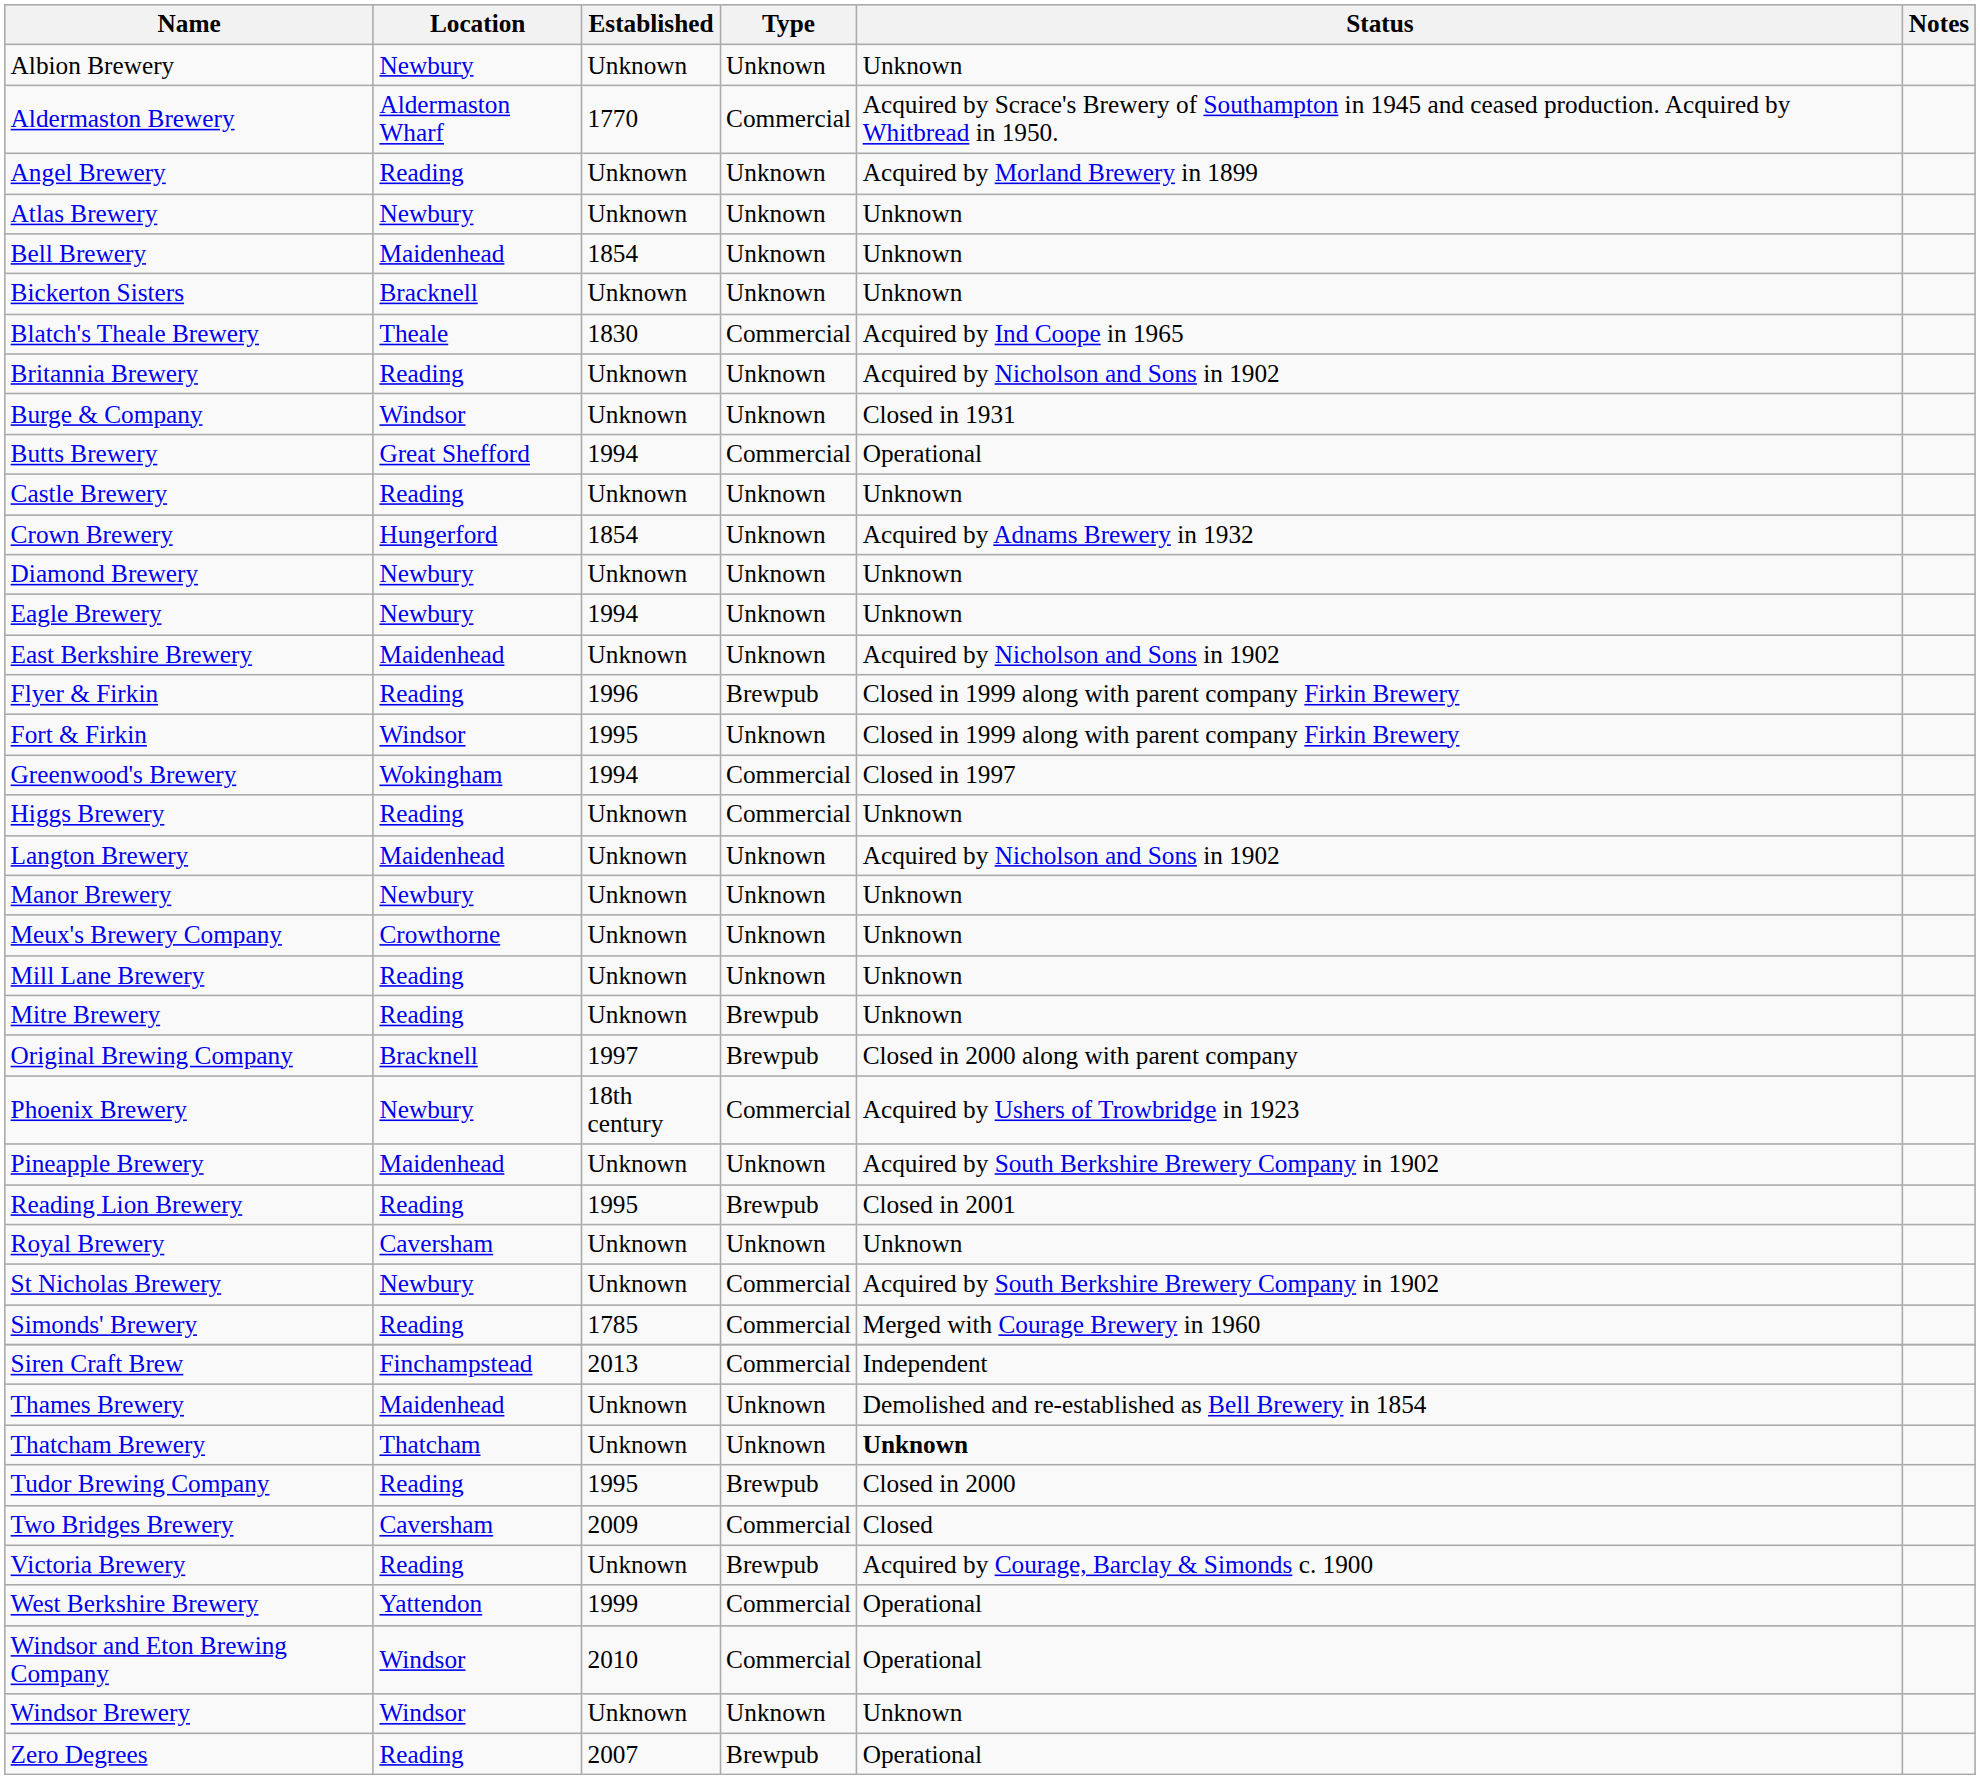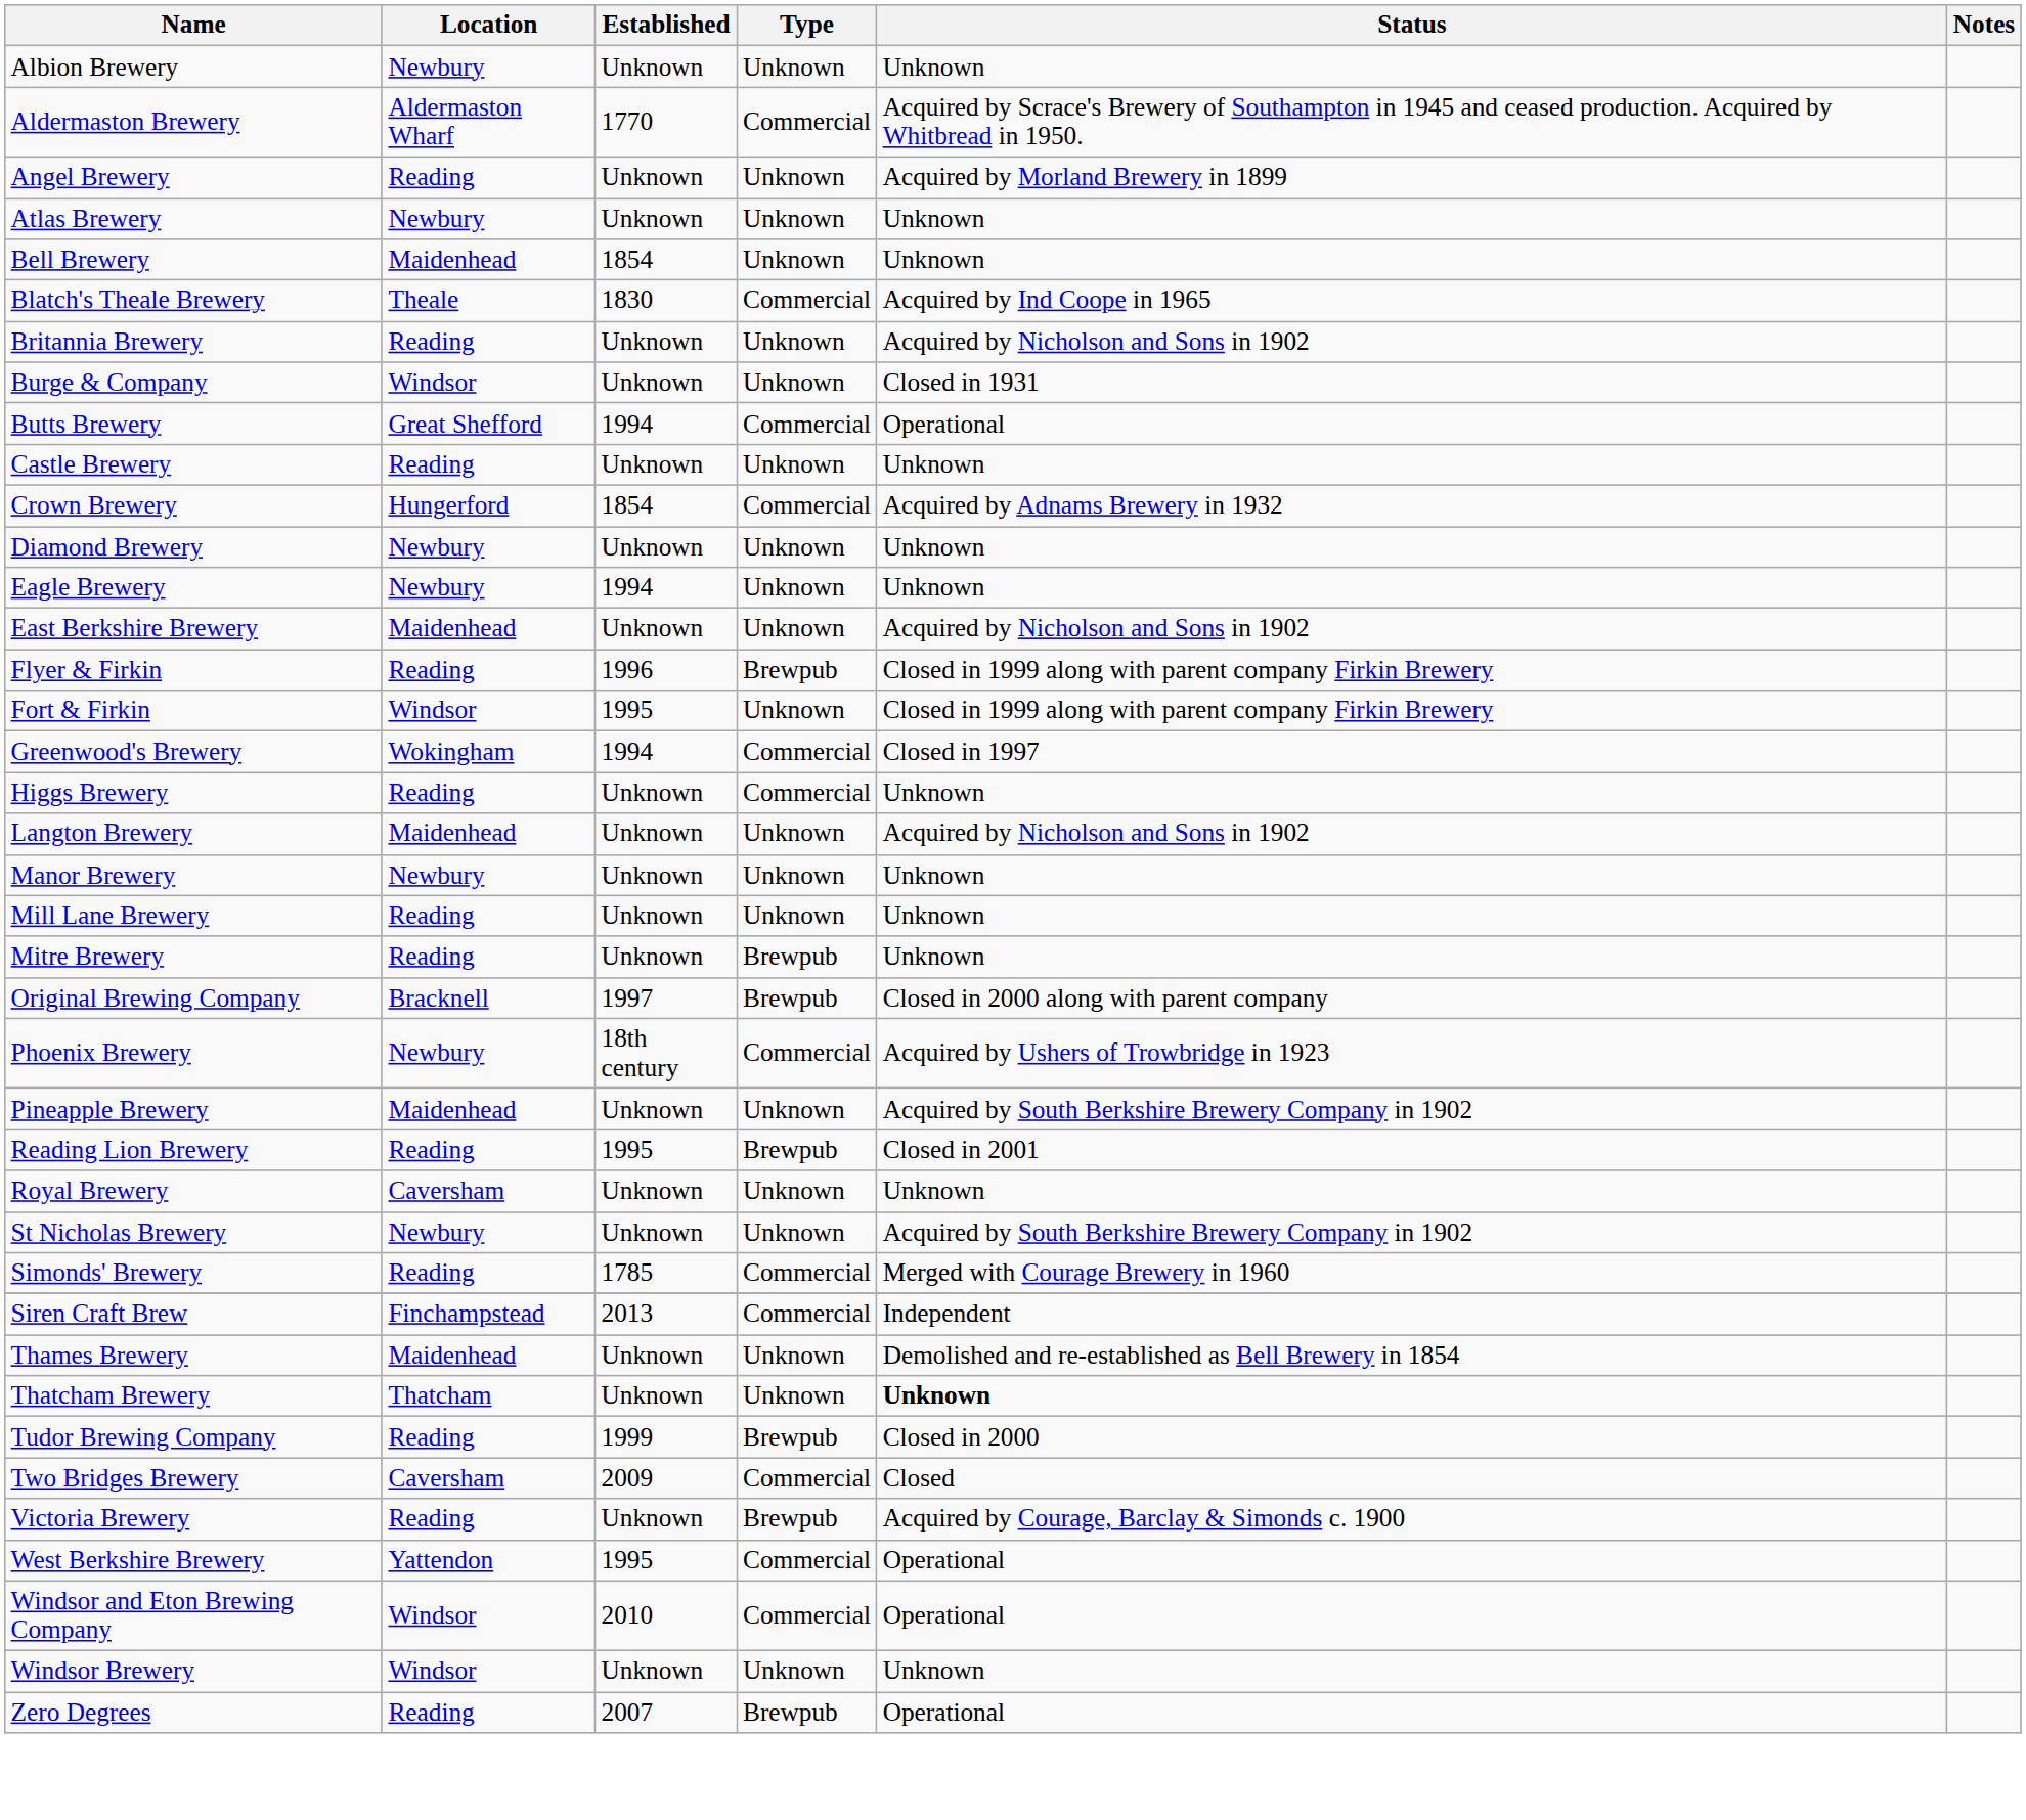 <table class="wikitable sortable">
 <tr>
 <th>Name</th>
 <th>Location</th>
 <th>Established</th>
 <th>Type</th>
 <th>Status</th>
 <th>Notes</th>
 </tr>
 <tr>
 <td>Albion Brewery</td>
 <td><a href='#'>Newbury</a></td>
 <td>Unknown</td>
 <td>Unknown</td>
 <td>Unknown</td>
 <td></td>
 </tr>
 <tr>
 <td><a href='#'>Aldermaston Brewery</a></td>
 <td><a href='#'>Aldermaston Wharf</a></td>
 <td>1770</td>
 <td>Commercial</td>
 <td>Acquired by Scrace's Brewery of <a href='#'>Southampton</a> in 1945 and ceased production. Acquired by <a href='#'>Whitbread</a> in 1950.</td>
 <td></td>
 </tr>
 <tr>
 <td><a href='#'>Angel Brewery</a></td>
 <td><a href='#'>Reading</a></td>
 <td>Unknown</td>
 <td>Unknown</td>
 <td>Acquired by <a href='#'>Morland Brewery</a> in 1899</td>
 <td></td>
 </tr>
 <tr>
 <td><a href='#'>Atlas Brewery</a></td>
 <td><a href='#'>Newbury</a></td>
 <td>Unknown</td>
 <td>Unknown</td>
 <td>Unknown</td>
 <td></td>
 </tr>
 <tr>
 <td><a href='#'>Bell Brewery</a></td>
 <td><a href='#'>Maidenhead</a></td>
 <td>1854</td>
 <td>Unknown</td>
 <td>Unknown</td>
 <td></td>
 </tr>
 <tr>
-<td><a href='#'>Bickerton Sisters</a></td>
-<td><a href='#'>Bracknell</a></td>
-<td>Unknown</td>
-<td>Unknown</td>
-<td>Unknown</td>
-<td></td>
-</tr>
-<tr>
 <td><a href='#'>Blatch's Theale Brewery</a></td>
 <td><a href='#'>Theale</a></td>
 <td>1830</td>
 <td>Commercial</td>
 <td>Acquired by <a href='#'>Ind Coope</a> in 1965</td>
 <td></td>
 </tr>
 <tr>
 <td><a href='#'>Britannia Brewery</a></td>
 <td><a href='#'>Reading</a></td>
 <td>Unknown</td>
 <td>Unknown</td>
 <td>Acquired by <a href='#'>Nicholson and Sons</a> in 1902</td>
 <td></td>
 </tr>
 <tr>
 <td><a href='#'>Burge & Company</a></td>
 <td><a href='#'>Windsor</a></td>
 <td>Unknown</td>
 <td>Unknown</td>
 <td>Closed in 1931</td>
 <td></td>
 </tr>
 <tr>
 <td><a href='#'>Butts Brewery</a></td>
 <td><a href='#'>Great Shefford</a></td>
 <td>1994</td>
 <td>Commercial</td>
 <td>Operational</td>
 <td></td>
 </tr>
 <tr>
 <td><a href='#'>Castle Brewery</a></td>
 <td><a href='#'>Reading</a></td>
 <td>Unknown</td>
 <td>Unknown</td>
 <td>Unknown</td>
 <td></td>
 </tr>
 <tr>
 <td><a href='#'>Crown Brewery</a></td>
 <td><a href='#'>Hungerford</a></td>
 <td>1854</td>
-<td>Unknown</td>
+<td>Commercial</td>
 <td>Acquired by <a href='#'>Adnams Brewery</a> in 1932</td>
 <td></td>
 </tr>
 <tr>
 <td><a href='#'>Diamond Brewery</a></td>
 <td><a href='#'>Newbury</a></td>
 <td>Unknown</td>
 <td>Unknown</td>
 <td>Unknown</td>
 <td></td>
 </tr>
 <tr>
 <td><a href='#'>Eagle Brewery</a></td>
 <td><a href='#'>Newbury</a></td>
 <td>1994</td>
 <td>Unknown</td>
 <td>Unknown</td>
 <td></td>
 </tr>
 <tr>
 <td><a href='#'>East Berkshire Brewery</a></td>
 <td><a href='#'>Maidenhead</a></td>
 <td>Unknown</td>
 <td>Unknown</td>
 <td>Acquired by <a href='#'>Nicholson and Sons</a> in 1902</td>
 <td></td>
 </tr>
 <tr>
 <td><a href='#'>Flyer & Firkin</a></td>
 <td><a href='#'>Reading</a></td>
 <td>1996</td>
 <td>Brewpub</td>
 <td>Closed in 1999 along with parent company <a href='#'>Firkin Brewery</a></td>
 <td></td>
 </tr>
 <tr>
 <td><a href='#'>Fort & Firkin</a></td>
 <td><a href='#'>Windsor</a></td>
 <td>1995</td>
 <td>Unknown</td>
 <td>Closed in 1999 along with parent company <a href='#'>Firkin Brewery</a></td>
 <td></td>
 </tr>
 <tr>
 <td><a href='#'>Greenwood's Brewery</a></td>
 <td><a href='#'>Wokingham</a></td>
 <td>1994</td>
 <td>Commercial</td>
 <td>Closed in 1997</td>
 <td></td>
 </tr>
 <tr>
 <td><a href='#'>Higgs Brewery</a></td>
 <td><a href='#'>Reading</a></td>
 <td>Unknown</td>
 <td>Commercial</td>
 <td>Unknown</td>
 <td></td>
 </tr>
 <tr>
 <td><a href='#'>Langton Brewery</a></td>
 <td><a href='#'>Maidenhead</a></td>
 <td>Unknown</td>
 <td>Unknown</td>
 <td>Acquired by <a href='#'>Nicholson and Sons</a> in 1902</td>
 <td></td>
 </tr>
 <tr>
 <td><a href='#'>Manor Brewery</a></td>
 <td><a href='#'>Newbury</a></td>
 <td>Unknown</td>
 <td>Unknown</td>
 <td>Unknown</td>
 <td></td>
 </tr>
 <tr>
-<td><a href='#'>Meux's Brewery Company</a></td>
-<td><a href='#'>Crowthorne</a></td>
-<td>Unknown</td>
-<td>Unknown</td>
-<td>Unknown</td>
-<td></td>
-</tr>
-<tr>
 <td><a href='#'>Mill Lane Brewery</a></td>
 <td><a href='#'>Reading</a></td>
 <td>Unknown</td>
 <td>Unknown</td>
 <td>Unknown</td>
 <td></td>
 </tr>
 <tr>
 <td><a href='#'>Mitre Brewery</a></td>
 <td><a href='#'>Reading</a></td>
 <td>Unknown</td>
 <td>Brewpub</td>
 <td>Unknown</td>
 <td></td>
 </tr>
 <tr>
 <td><a href='#'>Original Brewing Company</a></td>
 <td><a href='#'>Bracknell</a></td>
 <td>1997</td>
 <td>Brewpub</td>
 <td>Closed in 2000 along with parent company</td>
 <td></td>
 </tr>
 <tr>
 <td><a href='#'>Phoenix Brewery</a></td>
 <td><a href='#'>Newbury</a></td>
 <td>18th century</td>
 <td>Commercial</td>
 <td>Acquired by <a href='#'>Ushers of Trowbridge</a> in 1923</td>
 <td></td>
 </tr>
 <tr>
 <td><a href='#'>Pineapple Brewery</a></td>
 <td><a href='#'>Maidenhead</a></td>
 <td>Unknown</td>
 <td>Unknown</td>
 <td>Acquired by <a href='#'>South Berkshire Brewery Company</a> in 1902</td>
 <td></td>
 </tr>
 <tr>
 <td><a href='#'>Reading Lion Brewery</a></td>
 <td><a href='#'>Reading</a></td>
 <td>1995</td>
 <td>Brewpub</td>
 <td>Closed in 2001</td>
 <td></td>
 </tr>
 <tr>
 <td><a href='#'>Royal Brewery</a></td>
 <td><a href='#'>Caversham</a></td>
 <td>Unknown</td>
 <td>Unknown</td>
 <td>Unknown</td>
 <td></td>
 </tr>
 <tr>
 <td><a href='#'>St Nicholas Brewery</a></td>
 <td><a href='#'>Newbury</a></td>
 <td>Unknown</td>
-<td>Commercial</td>
+<td>Unknown</td>
 <td>Acquired by <a href='#'>South Berkshire Brewery Company</a> in 1902</td>
 <td></td>
 </tr>
 <tr>
 <td><a href='#'>Simonds' Brewery</a></td>
 <td><a href='#'>Reading</a></td>
 <td>1785</td>
 <td>Commercial</td>
 <td>Merged with <a href='#'>Courage Brewery</a> in 1960</td>
 <td></td>
 </tr>
 <tr>
 </tr>
 <tr>
 <td><a href='#'>Siren Craft Brew</a></td>
 <td><a href='#'>Finchampstead</a></td>
 <td>2013</td>
 <td>Commercial</td>
 <td>Independent</td>
 <td></td>
 </tr>
 <tr>
 <td><a href='#'>Thames Brewery</a></td>
 <td><a href='#'>Maidenhead</a></td>
 <td>Unknown</td>
 <td>Unknown</td>
 <td>Demolished and re-established as <a href='#'>Bell Brewery</a> in 1854</td>
 <td></td>
 </tr>
 <tr>
 <td><a href='#'>Thatcham Brewery</a></td>
 <td><a href='#'>Thatcham</a></td>
 <td>Unknown</td>
 <td>Unknown</td>
 <td><strong>Unknown</strong></td>
 <td></td>
 </tr>
 <tr>
 <td><a href='#'>Tudor Brewing Company</a></td>
 <td><a href='#'>Reading</a></td>
-<td>1995</td>
+<td>1999</td>
 <td>Brewpub</td>
 <td>Closed in 2000</td>
 <td></td>
 </tr>
 <tr>
 <td><a href='#'>Two Bridges Brewery</a></td>
 <td><a href='#'>Caversham</a></td>
 <td>2009</td>
 <td>Commercial</td>
 <td>Closed</td>
 <td></td>
 </tr>
 <tr>
 <td><a href='#'>Victoria Brewery</a></td>
 <td><a href='#'>Reading</a></td>
 <td>Unknown</td>
 <td>Brewpub</td>
 <td>Acquired by <a href='#'>Courage, Barclay & Simonds</a> c. 1900</td>
 <td></td>
 </tr>
 <tr>
 <td><a href='#'>West Berkshire Brewery</a></td>
 <td><a href='#'>Yattendon</a></td>
-<td>1999</td>
+<td>1995</td>
 <td>Commercial</td>
 <td>Operational</td>
 <td></td>
 </tr>
 <tr>
 <td><a href='#'>Windsor and Eton Brewing Company</a></td>
 <td><a href='#'>Windsor</a></td>
 <td>2010</td>
 <td>Commercial</td>
 <td>Operational</td>
 <td></td>
 </tr>
 <tr>
 <td><a href='#'>Windsor Brewery</a></td>
 <td><a href='#'>Windsor</a></td>
 <td>Unknown</td>
 <td>Unknown</td>
 <td>Unknown</td>
 <td></td>
 </tr>
 <tr>
 <td><a href='#'>Zero Degrees</a></td>
 <td><a href='#'>Reading</a></td>
 <td>2007</td>
 <td>Brewpub</td>
 <td>Operational</td>
 <td></td>
 </tr>
 </table>
